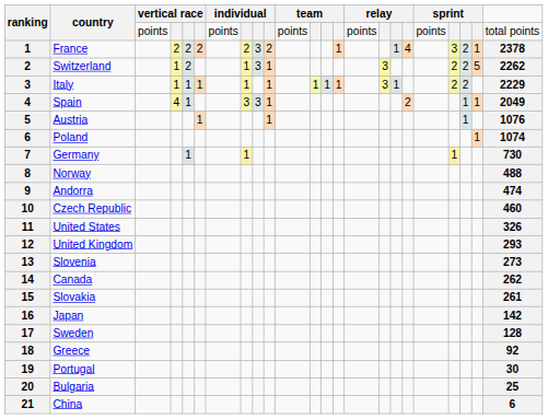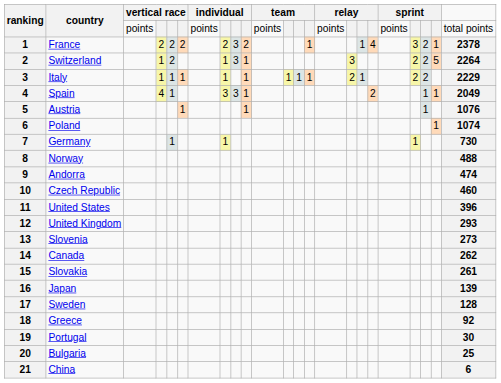 <table class="wikitable">
 <tr>
 <th rowspan="2">ranking</th>
 <th rowspan="2">country</th>
 <th colspan="4">vertical race</th>
 <th colspan="4">individual</th>
 <th colspan="4">team</th>
 <th colspan="4">relay</th>
 <th colspan="4">sprint</th>
 <td></td>
 </tr>
 <tr>
 <td>points</td>
 <th bgcolor="gold"></th>
 <th bgcolor="silver"></th>
 <th bgcolor="#cc9966"></th>
 <td>points</td>
 <th bgcolor="gold"></th>
 <th bgcolor="silver"></th>
 <th bgcolor="#cc9966"></th>
 <td>points</td>
 <th bgcolor="gold"></th>
 <th bgcolor="silver"></th>
 <th bgcolor="#cc9966"></th>
 <td>points</td>
 <th bgcolor="gold"></th>
 <th bgcolor="silver"></th>
 <th bgcolor="#cc9966"></th>
 <td>points</td>
 <th bgcolor="gold"></th>
 <th bgcolor="silver"></th>
 <th bgcolor="#cc9966"></th>
 <td>total points</td>
 </tr>
 <tr>
 <th>1</th>
 <td> <a href='#'>France</a></td>
 <td></td>
 <td bgcolor="#F7F6A8">2</td>
 <td bgcolor="#DCE5E5">2</td>
 <td bgcolor="#FFDAB9">2</td>
 <td></td>
 <td bgcolor="#F7F6A8">2</td>
 <td bgcolor="#DCE5E5">3</td>
 <td bgcolor="#FFDAB9">2</td>
 <td></td>
 <td></td>
 <td></td>
 <td bgcolor="#FFDAB9">1</td>
 <td></td>
 <td></td>
 <td bgcolor="#DCE5E5">1</td>
 <td bgcolor="#FFDAB9">4</td>
 <td></td>
 <td bgcolor="#F7F6A8">3</td>
 <td bgcolor="#DCE5E5">2</td>
 <td bgcolor="#FFDAB9">1</td>
 <th>2378</th>
 </tr>
 <tr>
 <th>2</th>
 <td> <a href='#'>Switzerland</a></td>
 <td></td>
 <td bgcolor="#F7F6A8">1</td>
 <td bgcolor="#DCE5E5">2</td>
 <td></td>
 <td></td>
 <td bgcolor="#F7F6A8">1</td>
 <td bgcolor="#DCE5E5">3</td>
 <td bgcolor="#FFDAB9">1</td>
 <td></td>
 <td></td>
 <td></td>
 <td></td>
 <td></td>
 <td bgcolor="#F7F6A8">3</td>
 <td></td>
 <td></td>
 <td></td>
 <td bgcolor="#F7F6A8">2</td>
 <td bgcolor="#DCE5E5">2</td>
 <td bgcolor="#FFDAB9">5</td>
-<th>2262</th>
+<th>2264</th>
 </tr>
 <tr>
 <th>3</th>
 <td> <a href='#'>Italy</a></td>
 <td></td>
 <td bgcolor="#F7F6A8">1</td>
 <td bgcolor="#DCE5E5">1</td>
 <td bgcolor="#FFDAB9">1</td>
 <td></td>
 <td bgcolor="#F7F6A8">1</td>
 <td></td>
 <td bgcolor="#FFDAB9">1</td>
 <td></td>
 <td bgcolor="#F7F6A8">1</td>
 <td bgcolor="#DCE5E5">1</td>
 <td bgcolor="#FFDAB9">1</td>
 <td></td>
-<td bgcolor="#F7F6A8">3</td>
+<td bgcolor="#F7F6A8">2</td>
 <td bgcolor="#DCE5E5">1</td>
 <td></td>
 <td></td>
 <td bgcolor="#F7F6A8">2</td>
 <td bgcolor="#DCE5E5">2</td>
 <td></td>
 <th>2229</th>
 </tr>
 <tr>
 <th>4</th>
 <td> <a href='#'>Spain</a></td>
 <td></td>
 <td bgcolor="#F7F6A8">4</td>
 <td bgcolor="#DCE5E5">1</td>
 <td></td>
 <td></td>
 <td bgcolor="#F7F6A8">3</td>
 <td bgcolor="#DCE5E5">3</td>
 <td bgcolor="#FFDAB9">1</td>
 <td></td>
 <td></td>
 <td></td>
 <td></td>
 <td></td>
 <td></td>
 <td></td>
 <td bgcolor="#FFDAB9">2</td>
 <td></td>
 <td></td>
 <td bgcolor="#DCE5E5">1</td>
 <td bgcolor="#FFDAB9">1</td>
 <th>2049</th>
 </tr>
 <tr>
 <th>5</th>
 <td> <a href='#'>Austria</a></td>
 <td></td>
 <td></td>
 <td></td>
 <td bgcolor="#FFDAB9">1</td>
 <td></td>
 <td></td>
 <td></td>
 <td bgcolor="#FFDAB9">1</td>
 <td></td>
 <td></td>
 <td></td>
 <td></td>
 <td></td>
 <td></td>
 <td></td>
 <td></td>
 <td></td>
 <td></td>
 <td bgcolor="#DCE5E5">1</td>
 <td></td>
 <th>1076</th>
 </tr>
 <tr>
 <th>6</th>
 <td> <a href='#'>Poland</a></td>
 <td></td>
 <td></td>
 <td></td>
 <td></td>
 <td></td>
 <td></td>
 <td></td>
 <td></td>
 <td></td>
 <td></td>
 <td></td>
 <td></td>
 <td></td>
 <td></td>
 <td></td>
 <td></td>
 <td></td>
 <td></td>
 <td></td>
 <td bgcolor="#FFDAB9">1</td>
 <th>1074</th>
 </tr>
 <tr>
 <th>7</th>
 <td> <a href='#'>Germany</a></td>
 <td></td>
 <td></td>
 <td bgcolor="#DCE5E5">1</td>
 <td></td>
 <td></td>
 <td bgcolor="#F7F6A8">1</td>
 <td></td>
 <td></td>
 <td></td>
 <td></td>
 <td></td>
 <td></td>
 <td></td>
 <td></td>
 <td></td>
 <td></td>
 <td></td>
 <td bgcolor="#F7F6A8">1</td>
 <td></td>
 <td></td>
 <th>730</th>
 </tr>
 <tr>
 <th>8</th>
 <td> <a href='#'>Norway</a></td>
 <td></td>
 <td></td>
 <td></td>
 <td></td>
 <td></td>
 <td></td>
 <td></td>
 <td></td>
 <td></td>
 <td></td>
 <td></td>
 <td></td>
 <td></td>
 <td></td>
 <td></td>
 <td></td>
 <td></td>
 <td></td>
 <td></td>
 <td></td>
 <th>488</th>
 </tr>
 <tr>
 <th>9</th>
 <td> <a href='#'>Andorra</a></td>
 <td></td>
 <td></td>
 <td></td>
 <td></td>
 <td></td>
 <td></td>
 <td></td>
 <td></td>
 <td></td>
 <td></td>
 <td></td>
 <td></td>
 <td></td>
 <td></td>
 <td></td>
 <td></td>
 <td></td>
 <td></td>
 <td></td>
 <td></td>
 <th>474</th>
 </tr>
 <tr>
 <th>10</th>
 <td> <a href='#'>Czech Republic</a></td>
 <td></td>
 <td></td>
 <td></td>
 <td></td>
 <td></td>
 <td></td>
 <td></td>
 <td></td>
 <td></td>
 <td></td>
 <td></td>
 <td></td>
 <td></td>
 <td></td>
 <td></td>
 <td></td>
 <td></td>
 <td></td>
 <td></td>
 <td></td>
 <th>460</th>
 </tr>
 <tr>
 <th>11</th>
 <td> <a href='#'>United States</a></td>
 <td></td>
 <td></td>
 <td></td>
 <td></td>
 <td></td>
 <td></td>
 <td></td>
 <td></td>
 <td></td>
 <td></td>
 <td></td>
 <td></td>
 <td></td>
 <td></td>
 <td></td>
 <td></td>
 <td></td>
 <td></td>
 <td></td>
 <td></td>
-<th>326</th>
+<th>396</th>
 </tr>
 <tr>
 <th>12</th>
 <td> <a href='#'>United Kingdom</a></td>
 <td></td>
 <td></td>
 <td></td>
 <td></td>
 <td></td>
 <td></td>
 <td></td>
 <td></td>
 <td></td>
 <td></td>
 <td></td>
 <td></td>
 <td></td>
 <td></td>
 <td></td>
 <td></td>
 <td></td>
 <td></td>
 <td></td>
 <td></td>
 <th>293</th>
 </tr>
 <tr>
 <th>13</th>
 <td> <a href='#'>Slovenia</a></td>
 <td></td>
 <td></td>
 <td></td>
 <td></td>
 <td></td>
 <td></td>
 <td></td>
 <td></td>
 <td></td>
 <td></td>
 <td></td>
 <td></td>
 <td></td>
 <td></td>
 <td></td>
 <td></td>
 <td></td>
 <td></td>
 <td></td>
 <td></td>
 <th>273</th>
 </tr>
 <tr>
 <th>14</th>
 <td> <a href='#'>Canada</a></td>
 <td></td>
 <td></td>
 <td></td>
 <td></td>
 <td></td>
 <td></td>
 <td></td>
 <td></td>
 <td></td>
 <td></td>
 <td></td>
 <td></td>
 <td></td>
 <td></td>
 <td></td>
 <td></td>
 <td></td>
 <td></td>
 <td></td>
 <td></td>
 <th>262</th>
 </tr>
 <tr>
 <th>15</th>
 <td> <a href='#'>Slovakia</a></td>
 <td></td>
 <td></td>
 <td></td>
 <td></td>
 <td></td>
 <td></td>
 <td></td>
 <td></td>
 <td></td>
 <td></td>
 <td></td>
 <td></td>
 <td></td>
 <td></td>
 <td></td>
 <td></td>
 <td></td>
 <td></td>
 <td></td>
 <td></td>
 <th>261</th>
 </tr>
 <tr>
 <th>16</th>
 <td> <a href='#'>Japan</a></td>
 <td></td>
 <td></td>
 <td></td>
 <td></td>
 <td></td>
 <td></td>
 <td></td>
 <td></td>
 <td></td>
 <td></td>
 <td></td>
 <td></td>
 <td></td>
 <td></td>
 <td></td>
 <td></td>
 <td></td>
 <td></td>
 <td></td>
 <td></td>
-<th>142</th>
+<th>139</th>
 </tr>
 <tr>
 <th>17</th>
 <td> <a href='#'>Sweden</a></td>
 <td></td>
 <td></td>
 <td></td>
 <td></td>
 <td></td>
 <td></td>
 <td></td>
 <td></td>
 <td></td>
 <td></td>
 <td></td>
 <td></td>
 <td></td>
 <td></td>
 <td></td>
 <td></td>
 <td></td>
 <td></td>
 <td></td>
 <td></td>
 <th>128</th>
 </tr>
 <tr>
 <th>18</th>
 <td> <a href='#'>Greece</a></td>
 <td></td>
 <td></td>
 <td></td>
 <td></td>
 <td></td>
 <td></td>
 <td></td>
 <td></td>
 <td></td>
 <td></td>
 <td></td>
 <td></td>
 <td></td>
 <td></td>
 <td></td>
 <td></td>
 <td></td>
 <td></td>
 <td></td>
 <td></td>
 <th>92</th>
 </tr>
 <tr>
 <th>19</th>
 <td> <a href='#'>Portugal</a></td>
 <td></td>
 <td></td>
 <td></td>
 <td></td>
 <td></td>
 <td></td>
 <td></td>
 <td></td>
 <td></td>
 <td></td>
 <td></td>
 <td></td>
 <td></td>
 <td></td>
 <td></td>
 <td></td>
 <td></td>
 <td></td>
 <td></td>
 <td></td>
 <th>30</th>
 </tr>
 <tr>
 <th>20</th>
 <td> <a href='#'>Bulgaria</a></td>
 <td></td>
 <td></td>
 <td></td>
 <td></td>
 <td></td>
 <td></td>
 <td></td>
 <td></td>
 <td></td>
 <td></td>
 <td></td>
 <td></td>
 <td></td>
 <td></td>
 <td></td>
 <td></td>
 <td></td>
 <td></td>
 <td></td>
 <td></td>
 <th>25</th>
 </tr>
 <tr>
 <th>21</th>
 <td> <a href='#'>China</a></td>
 <td></td>
 <td></td>
 <td></td>
 <td></td>
 <td></td>
 <td></td>
 <td></td>
 <td></td>
 <td></td>
 <td></td>
 <td></td>
 <td></td>
 <td></td>
 <td></td>
 <td></td>
 <td></td>
 <td></td>
 <td></td>
 <td></td>
 <td></td>
 <th>6</th>
 </tr>
 </table>
